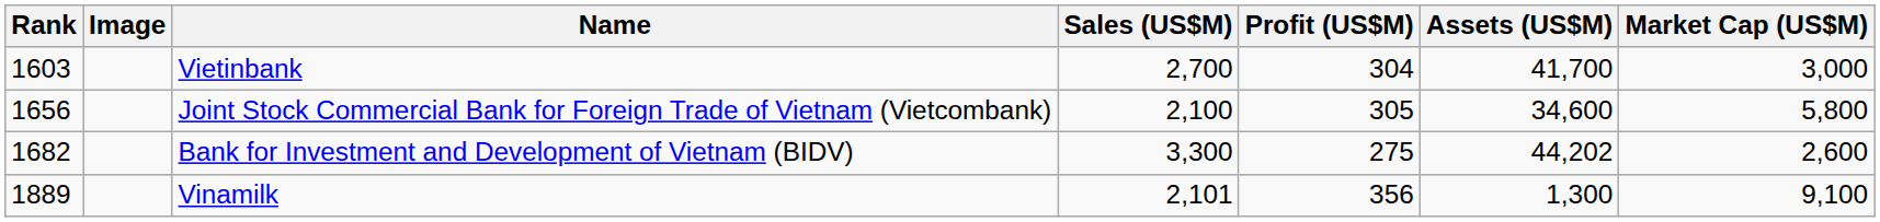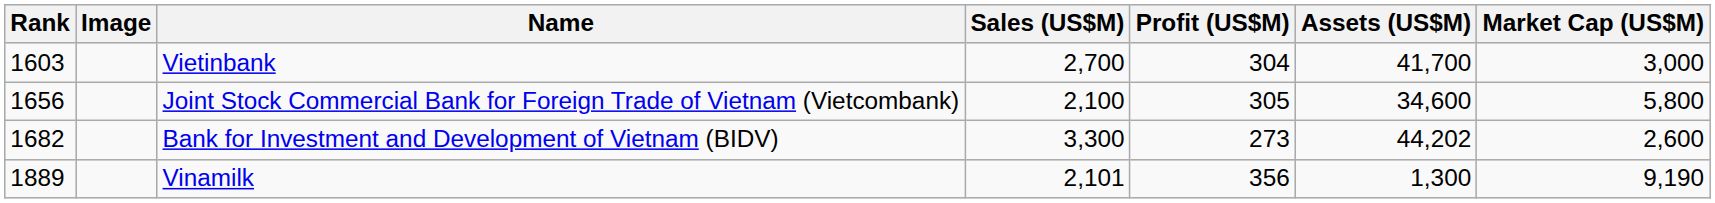 <table class="wikitable sortable">
 <tr>
 <th>Rank</th>
 <th class="unsortable">Image</th>
 <th>Name</th>
 <th>Sales (US$M)</th>
 <th>Profit (US$M)</th>
 <th>Assets (US$M)</th>
 <th>Market Cap (US$M)</th>
 </tr>
 <tr>
 <td>1603</td>
 <td></td>
 <td><a href='#'>Vietinbank</a></td>
 <td align="right">2,700</td>
 <td align="right">304</td>
 <td align="right">41,700</td>
 <td align="right">3,000</td>
 </tr>
 <tr>
 <td>1656</td>
 <td></td>
 <td><a href='#'>Joint Stock Commercial Bank for Foreign Trade of Vietnam</a> (Vietcombank)</td>
 <td align="right">2,100</td>
 <td align="right">305</td>
 <td align="right">34,600</td>
 <td align="right">5,800</td>
 </tr>
 <tr>
 <td>1682</td>
 <td></td>
 <td><a href='#'>Bank for Investment and Development of Vietnam</a> (BIDV)</td>
 <td align="right">3,300</td>
-<td align="right">275</td>
+<td align="right">273</td>
 <td align="right">44,202</td>
 <td align="right">2,600</td>
 </tr>
 <tr>
 <td>1889</td>
 <td></td>
 <td><a href='#'>Vinamilk</a></td>
 <td align="right">2,101</td>
 <td align="right">356</td>
 <td align="right">1,300</td>
-<td align="right">9,100</td>
+<td align="right">9,190</td>
 </tr>
 </table>
